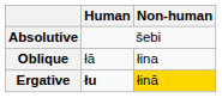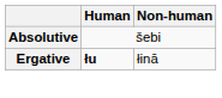 <table class="wikitable">
 <tr>
 <th> </th>
 <th>Human</th>
 <th>Non-human</th>
 </tr>
 <tr>
 <th>Absolutive</th>
 <td colspan=2; align=center>šebi</td>
 </tr>
 <tr>
-<th>Oblique</th>
-<td>łā</td>
-<td>łina</td>
-</tr>
-<tr>
 <th>Ergative</th>
 <td><strong>łu</strong></td>
-<td style="background: gold;">łinā</td>
+<td>łinā</td>
 </tr>
 </table>
